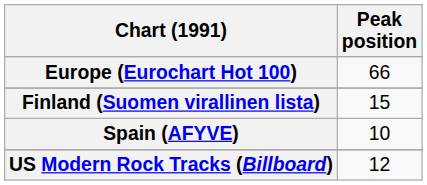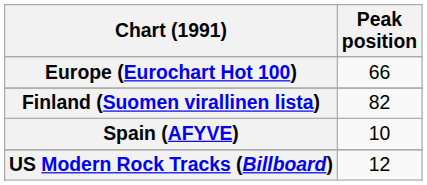 <table class="wikitable sortable plainrowheaders" style="text-align:center">
 <tr>
 <th>Chart (1991)</th>
 <th>Peak<br>position</th>
 </tr>
 <tr>
 </tr>
 <tr>
 <th scope="row">Europe (<a href='#'>Eurochart Hot 100</a>)</th>
 <td>66</td>
 </tr>
 <tr>
 </tr>
 <tr>
 <th scope="row">Finland (<a href='#'>Suomen virallinen lista</a>)</th>
-<td>15</td>
+<td>82</td>
 </tr>
 <tr>
 <th scope="row">Spain (<a href='#'>AFYVE</a>)</th>
 <td>10</td>
 </tr>
 <tr>
 </tr>
 <tr>
 <th scope="row">US <a href='#'>Modern Rock Tracks</a> (<em><a href='#'>Billboard</a></em>)</th>
 <td>12</td>
 </tr>
 </table>
